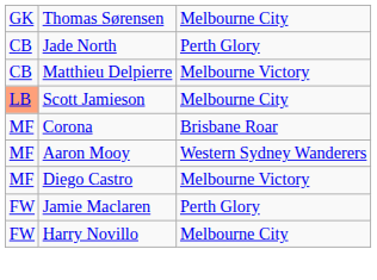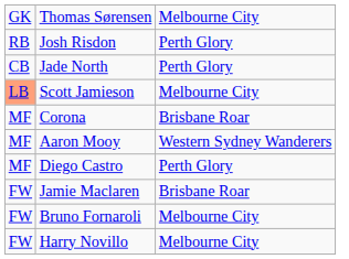 <table class="wikitable">
 <tr>
 <td><a href='#'>GK</a></td>
 <td> <a href='#'>Thomas Sørensen</a></td>
 <td><a href='#'>Melbourne City</a></td>
 </tr>
 <tr>
-<td><a href='#'>CB</a></td>
-<td> <a href='#'>Jade North</a></td>
+<td><a href='#'>RB</a></td>
+<td> <a href='#'>Josh Risdon</a></td>
 <td><a href='#'>Perth Glory</a></td>
 </tr>
 <tr>
 <td><a href='#'>CB</a></td>
-<td> <a href='#'>Matthieu Delpierre</a></td>
-<td><a href='#'>Melbourne Victory</a></td>
+<td> <a href='#'>Jade North</a></td>
+<td><a href='#'>Perth Glory</a></td>
 </tr>
 <tr>
 <td style="background: lightsalmon;"><a href='#'>LB</a></td>
 <td> <a href='#'>Scott Jamieson</a></td>
 <td><a href='#'>Melbourne City</a></td>
 </tr>
 <tr>
 <td><a href='#'>MF</a></td>
 <td> <a href='#'>Corona</a></td>
 <td><a href='#'>Brisbane Roar</a></td>
 </tr>
 <tr>
 <td><a href='#'>MF</a></td>
 <td> <a href='#'>Aaron Mooy</a></td>
 <td><a href='#'>Western Sydney Wanderers</a></td>
 </tr>
 <tr>
 <td><a href='#'>MF</a></td>
 <td> <a href='#'>Diego Castro</a></td>
-<td><a href='#'>Melbourne Victory</a></td>
+<td><a href='#'>Perth Glory</a></td>
 </tr>
 <tr>
 <td><a href='#'>FW</a></td>
 <td> <a href='#'>Jamie Maclaren</a></td>
-<td><a href='#'>Perth Glory</a></td>
+<td><a href='#'>Brisbane Roar</a></td>
+</tr>
+<tr>
+<td><a href='#'>FW</a></td>
+<td> <a href='#'>Bruno Fornaroli</a></td>
+<td><a href='#'>Melbourne City</a></td>
 </tr>
 <tr>
 <td><a href='#'>FW</a></td>
 <td> <a href='#'>Harry Novillo</a></td>
 <td><a href='#'>Melbourne City</a></td>
 </tr>
 </table>
